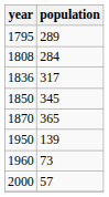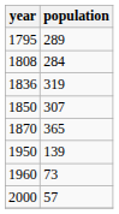 <table class="wikitable">
 <tr>
 <th>year</th>
 <th>population</th>
 </tr>
 <tr>
 <td>1795</td>
 <td>289</td>
 </tr>
 <tr>
 <td>1808</td>
 <td>284</td>
 </tr>
 <tr>
 <td>1836</td>
-<td>317</td>
+<td>319</td>
 </tr>
 <tr>
 <td>1850</td>
-<td>345</td>
+<td>307</td>
 </tr>
 <tr>
 <td>1870</td>
 <td>365</td>
 </tr>
 <tr>
 <td>1950</td>
 <td>139</td>
 </tr>
 <tr>
 <td>1960</td>
 <td>73</td>
 </tr>
 <tr>
 <td>2000</td>
 <td>57</td>
 </tr>
 <tr>
 </tr>
 </table>
